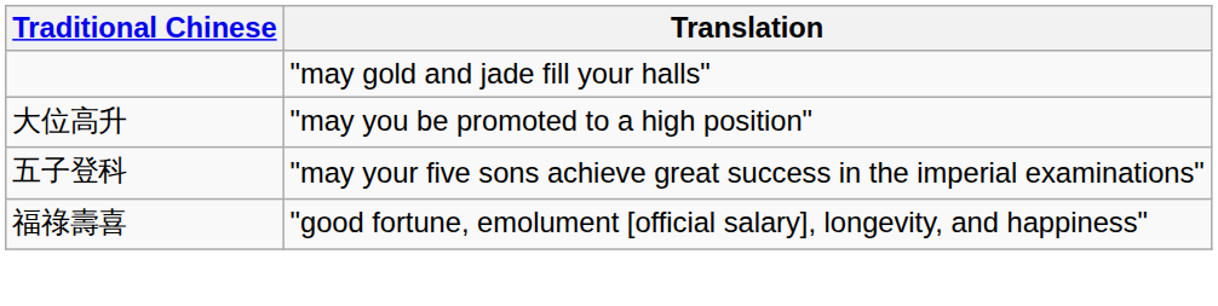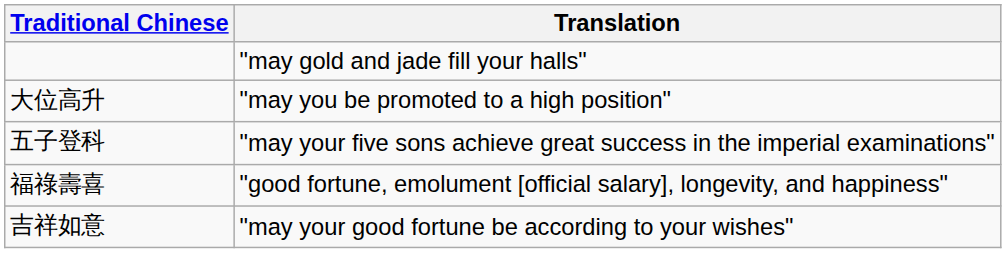 <table class="wikitable">
 <tr>
 <th><a href='#'>Traditional Chinese</a></th>
 <th>Translation</th>
 </tr>
 <tr>
 <td></td>
 <td>"may gold and jade fill your halls"</td>
 </tr>
 <tr>
 <td>大位高升</td>
 <td>"may you be promoted to a high position"</td>
 </tr>
 <tr>
 <td>五子登科</td>
 <td>"may your five sons achieve great success in the imperial examinations"</td>
 </tr>
 <tr>
 <td>福祿壽喜</td>
 <td>"good fortune, emolument [official salary], longevity, and happiness"</td>
 </tr>
+<tr>
+<td>吉祥如意</td>
+<td>"may your good fortune be according to your wishes"</td>
+</tr>
 </table>
